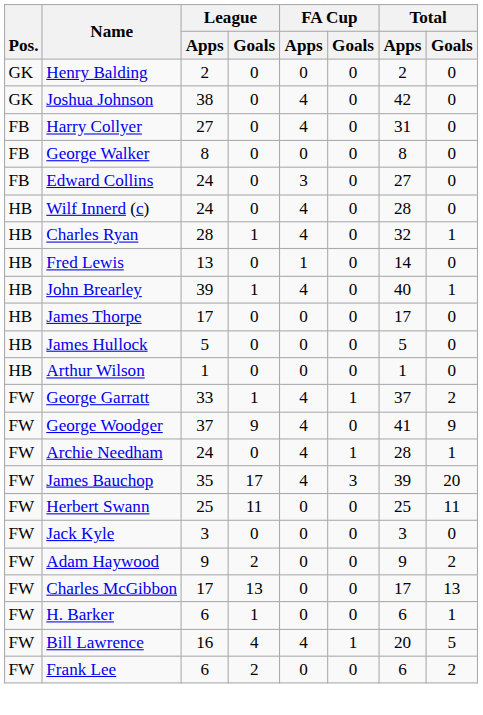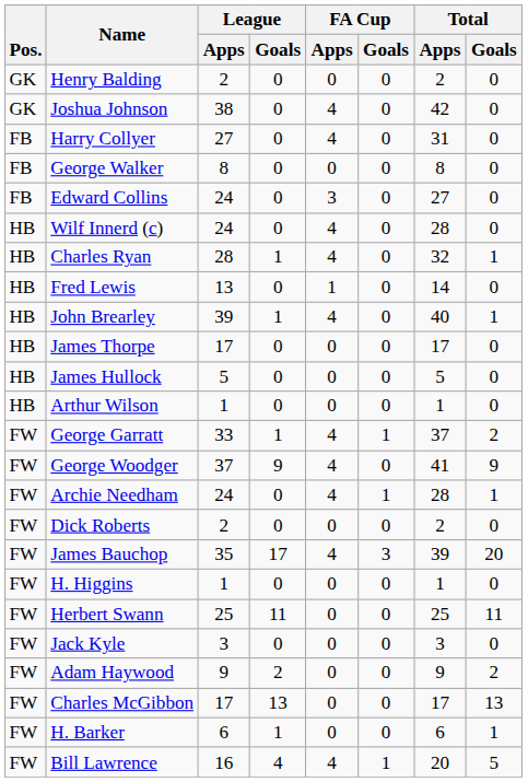 <table class="wikitable" style="text-align:center">
 <tr>
 <th rowspan="2" valign="bottom">Pos.</th>
 <th rowspan="2">Name</th>
 <th colspan="2" width="85">League</th>
 <th colspan="2" width="85">FA Cup</th>
 <th colspan="2" width="85">Total</th>
 </tr>
 <tr>
 <th>Apps</th>
 <th>Goals</th>
 <th>Apps</th>
 <th>Goals</th>
 <th>Apps</th>
 <th>Goals</th>
 </tr>
 <tr>
 <td align="left">GK</td>
 <td align="left"> <a href='#'>Henry Balding</a></td>
 <td>2</td>
 <td>0</td>
 <td>0</td>
 <td>0</td>
 <td>2</td>
 <td>0</td>
 </tr>
 <tr>
 <td align="left">GK</td>
 <td align="left"> <a href='#'>Joshua Johnson</a></td>
 <td>38</td>
 <td>0</td>
 <td>4</td>
 <td>0</td>
 <td>42</td>
 <td>0</td>
 </tr>
 <tr>
 <td align="left">FB</td>
 <td align="left"> <a href='#'>Harry Collyer</a></td>
 <td>27</td>
 <td>0</td>
 <td>4</td>
 <td>0</td>
 <td>31</td>
 <td>0</td>
 </tr>
 <tr>
 <td align="left">FB</td>
 <td align="left"> <a href='#'>George Walker</a></td>
 <td>8</td>
 <td>0</td>
 <td>0</td>
 <td>0</td>
 <td>8</td>
 <td>0</td>
 </tr>
 <tr>
 <td align="left">FB</td>
 <td align="left"> <a href='#'>Edward Collins</a></td>
 <td>24</td>
 <td>0</td>
 <td>3</td>
 <td>0</td>
 <td>27</td>
 <td>0</td>
 </tr>
 <tr>
 <td align="left">HB</td>
 <td align="left"> <a href='#'>Wilf Innerd</a> (<a href='#'>c</a>)</td>
 <td>24</td>
 <td>0</td>
 <td>4</td>
 <td>0</td>
 <td>28</td>
 <td>0</td>
 </tr>
 <tr>
 <td align="left">HB</td>
 <td align="left"> <a href='#'>Charles Ryan</a></td>
 <td>28</td>
 <td>1</td>
 <td>4</td>
 <td>0</td>
 <td>32</td>
 <td>1</td>
 </tr>
 <tr>
 <td align="left">HB</td>
 <td align="left"> <a href='#'>Fred Lewis</a></td>
 <td>13</td>
 <td>0</td>
 <td>1</td>
 <td>0</td>
 <td>14</td>
 <td>0</td>
 </tr>
 <tr>
 <td align="left">HB</td>
 <td align="left"> <a href='#'>John Brearley</a></td>
 <td>39</td>
 <td>1</td>
 <td>4</td>
 <td>0</td>
 <td>40</td>
 <td>1</td>
 </tr>
 <tr>
 <td align="left">HB</td>
 <td align="left"> <a href='#'>James Thorpe</a></td>
 <td>17</td>
 <td>0</td>
 <td>0</td>
 <td>0</td>
 <td>17</td>
 <td>0</td>
 </tr>
 <tr>
 <td align="left">HB</td>
 <td align="left"> <a href='#'>James Hullock</a></td>
 <td>5</td>
 <td>0</td>
 <td>0</td>
 <td>0</td>
 <td>5</td>
 <td>0</td>
 </tr>
 <tr>
 <td align="left">HB</td>
 <td align="left"> <a href='#'>Arthur Wilson</a></td>
 <td>1</td>
 <td>0</td>
 <td>0</td>
 <td>0</td>
 <td>1</td>
 <td>0</td>
 </tr>
 <tr>
 <td align="left">FW</td>
 <td align="left"> <a href='#'>George Garratt</a></td>
 <td>33</td>
 <td>1</td>
 <td>4</td>
 <td>1</td>
 <td>37</td>
 <td>2</td>
 </tr>
 <tr>
 <td align="left">FW</td>
 <td align="left"> <a href='#'>George Woodger</a></td>
 <td>37</td>
 <td>9</td>
 <td>4</td>
 <td>0</td>
 <td>41</td>
 <td>9</td>
 </tr>
 <tr>
 <td align="left">FW</td>
 <td align="left"> <a href='#'>Archie Needham</a></td>
 <td>24</td>
 <td>0</td>
 <td>4</td>
 <td>1</td>
 <td>28</td>
 <td>1</td>
 </tr>
 <tr>
 <td align="left">FW</td>
+<td align="left"> <a href='#'>Dick Roberts</a></td>
+<td>2</td>
+<td>0</td>
+<td>0</td>
+<td>0</td>
+<td>2</td>
+<td>0</td>
+</tr>
+<tr>
+<td align="left">FW</td>
 <td align="left"> <a href='#'>James Bauchop</a></td>
 <td>35</td>
 <td>17</td>
 <td>4</td>
 <td>3</td>
 <td>39</td>
 <td>20</td>
+</tr>
+<tr>
+<td align="left">FW</td>
+<td align="left"> <a href='#'>H. Higgins</a></td>
+<td>1</td>
+<td>0</td>
+<td>0</td>
+<td>0</td>
+<td>1</td>
+<td>0</td>
 </tr>
 <tr>
 <td align="left">FW</td>
 <td align="left"> <a href='#'>Herbert Swann</a></td>
 <td>25</td>
 <td>11</td>
 <td>0</td>
 <td>0</td>
 <td>25</td>
 <td>11</td>
 </tr>
 <tr>
 <td align="left">FW</td>
 <td align="left"> <a href='#'>Jack Kyle</a></td>
 <td>3</td>
 <td>0</td>
 <td>0</td>
 <td>0</td>
 <td>3</td>
 <td>0</td>
 </tr>
 <tr>
 <td align="left">FW</td>
 <td align="left"> <a href='#'>Adam Haywood</a></td>
 <td>9</td>
 <td>2</td>
 <td>0</td>
 <td>0</td>
 <td>9</td>
 <td>2</td>
 </tr>
 <tr>
 <td align="left">FW</td>
 <td align="left"> <a href='#'>Charles McGibbon</a></td>
 <td>17</td>
 <td>13</td>
 <td>0</td>
 <td>0</td>
 <td>17</td>
 <td>13</td>
 </tr>
 <tr>
 <td align="left">FW</td>
 <td align="left"> <a href='#'>H. Barker</a></td>
 <td>6</td>
 <td>1</td>
 <td>0</td>
 <td>0</td>
 <td>6</td>
 <td>1</td>
 </tr>
 <tr>
 <td align="left">FW</td>
 <td align="left"> <a href='#'>Bill Lawrence</a></td>
 <td>16</td>
 <td>4</td>
 <td>4</td>
 <td>1</td>
 <td>20</td>
 <td>5</td>
 </tr>
-<tr>
-<td align="left">FW</td>
-<td align="left"> <a href='#'>Frank Lee</a></td>
-<td>6</td>
-<td>2</td>
-<td>0</td>
-<td>0</td>
-<td>6</td>
-<td>2</td>
-</tr>
 </table>
